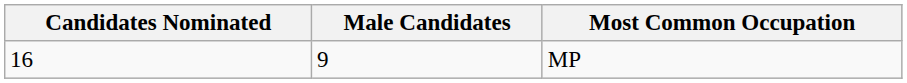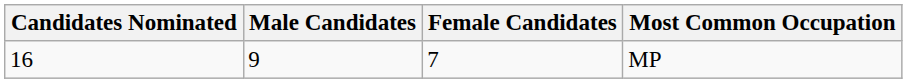 <table class="wikitable" width="100%">
 <tr>
 <th>Candidates Nominated</th>
 <th>Male Candidates</th>
+<th>Female Candidates</th>
 <th>Most Common Occupation</th>
 </tr>
 <tr>
 <td>16</td>
 <td>9</td>
+<td>7</td>
 <td>MP</td>
 </tr>
 </table>
